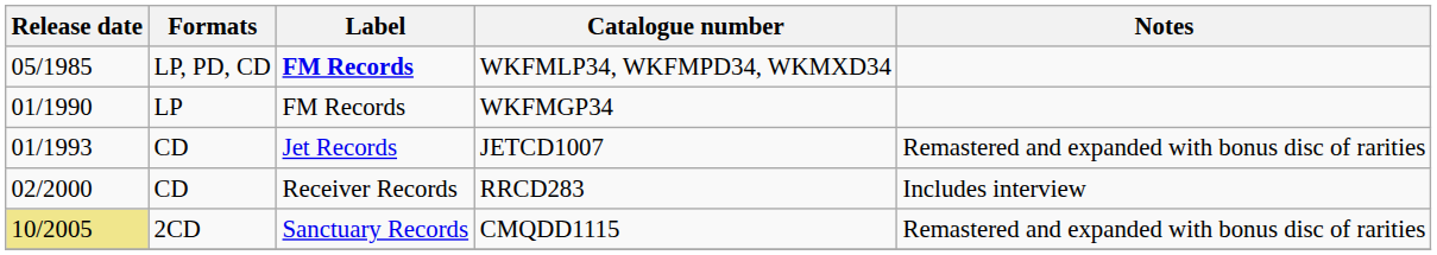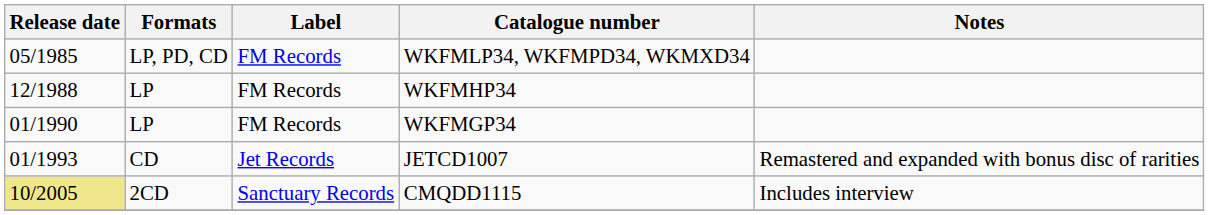 <table class="wikitable" style="font-size: 95%;">
 <tr>
 <th>Release date</th>
 <th>Formats</th>
 <th>Label</th>
 <th>Catalogue number</th>
 <th>Notes</th>
 </tr>
 <tr>
 <td>05/1985</td>
 <td>LP, PD, CD</td>
-<td><strong><a href='#'>FM Records</a></strong></td>
+<td><a href='#'>FM Records</a></td>
 <td>WKFMLP34, WKFMPD34, WKMXD34</td>
+<td></td>
+</tr>
+<tr>
+<td>12/1988</td>
+<td>LP</td>
+<td>FM Records</td>
+<td>WKFMHP34</td>
 <td></td>
 </tr>
 <tr>
 <td>01/1990</td>
 <td>LP</td>
 <td>FM Records</td>
 <td>WKFMGP34</td>
 <td></td>
 </tr>
 <tr>
 <td>01/1993</td>
 <td>CD</td>
 <td><a href='#'>Jet Records</a></td>
 <td>JETCD1007</td>
 <td>Remastered and expanded with bonus disc of rarities</td>
 </tr>
 <tr>
-<td>02/2000</td>
-<td>CD</td>
-<td>Receiver Records</td>
-<td>RRCD283</td>
-<td>Includes interview</td>
-</tr>
-<tr>
 <td style="background: khaki;">10/2005</td>
 <td>2CD</td>
 <td><a href='#'>Sanctuary Records</a></td>
 <td>CMQDD1115</td>
-<td>Remastered and expanded with bonus disc of rarities</td>
+<td>Includes interview</td>
 </tr>
 <tr>
 </tr>
 </table>
